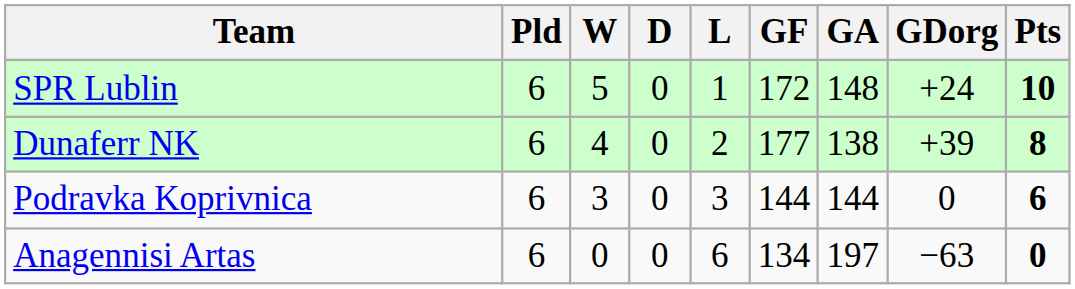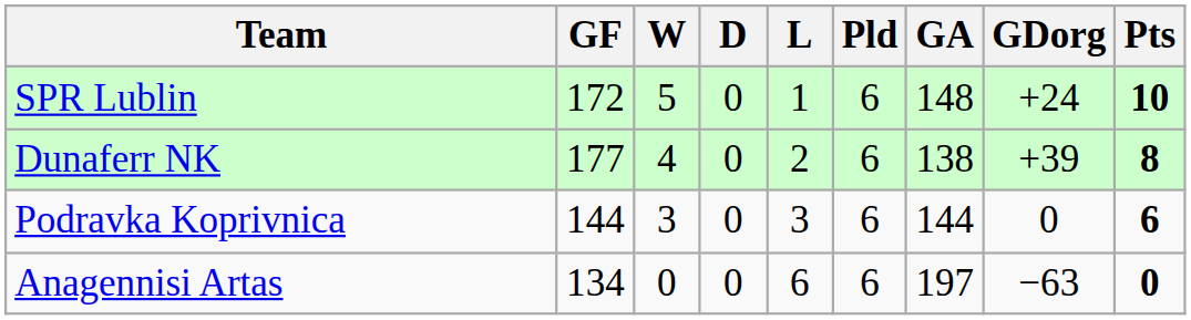 <table class="wikitable" style="text-align:center">
 <tr>
 <th width=220>Team</th>
-<th width=20>Pld</th>
+<th width=20>GF</th>
 <th width=20>W</th>
 <th width=20>D</th>
 <th width=20>L</th>
-<th width=20>GF</th>
+<th width=20>Pld</th>
 <th width=20>GA</th>
 <th width=20>GDorg</th>
 <th width=20>Pts</th>
 </tr>
 <tr bgcolor="#ccffcc">
 <td align="left"> <a href='#'>SPR Lublin</a></td>
-<td>6</td>
+<td>172</td>
 <td>5</td>
 <td>0</td>
 <td>1</td>
-<td>172</td>
+<td>6</td>
 <td>148</td>
 <td>+24</td>
 <td><strong>10</strong></td>
 </tr>
 <tr bgcolor="#ccffcc">
 <td align="left"> <a href='#'>Dunaferr NK</a></td>
-<td>6</td>
+<td>177</td>
 <td>4</td>
 <td>0</td>
 <td>2</td>
-<td>177</td>
+<td>6</td>
 <td>138</td>
 <td>+39</td>
 <td><strong>8</strong></td>
 </tr>
 <tr>
 <td align="left"> <a href='#'>Podravka Koprivnica</a></td>
-<td>6</td>
+<td>144</td>
 <td>3</td>
 <td>0</td>
 <td>3</td>
-<td>144</td>
+<td>6</td>
 <td>144</td>
 <td>0</td>
 <td><strong>6</strong></td>
 </tr>
 <tr>
 <td align="left"> <a href='#'>Anagennisi Artas</a></td>
-<td>6</td>
+<td>134</td>
 <td>0</td>
 <td>0</td>
 <td>6</td>
-<td>134</td>
+<td>6</td>
 <td>197</td>
 <td>−63</td>
 <td><strong>0</strong></td>
 </tr>
 </table>
